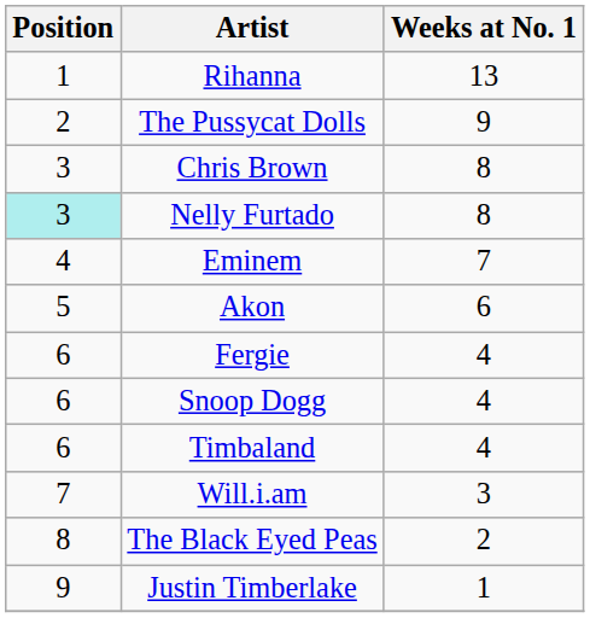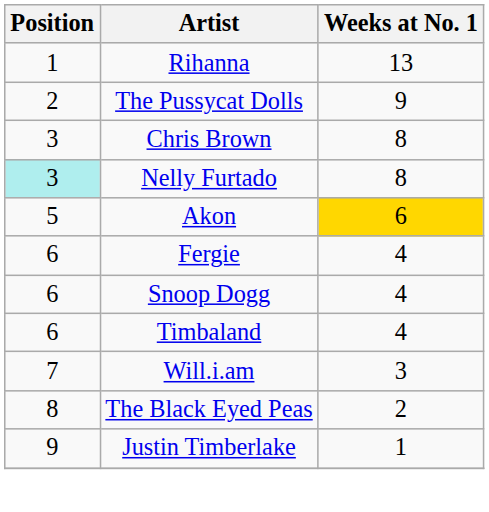 <table class="wikitable">
 <tr>
 <th style="text-align: center;">Position</th>
 <th style="text-align: center;">Artist</th>
 <th style="text-align: center;">Weeks at No. 1</th>
 </tr>
 <tr>
 <td style="text-align: center;">1</td>
 <td style="text-align: center;"><a href='#'>Rihanna</a></td>
 <td style="text-align: center;">13</td>
 </tr>
 <tr>
 <td style="text-align: center;">2</td>
 <td style="text-align: center;"><a href='#'>The Pussycat Dolls</a></td>
 <td style="text-align: center;">9</td>
 </tr>
 <tr>
 <td style="text-align: center;">3</td>
 <td style="text-align: center;"><a href='#'>Chris Brown</a></td>
 <td style="text-align: center;">8</td>
 </tr>
 <tr>
 <td style="background: paleturquoise; text-align: center;">3</td>
 <td style="text-align: center;"><a href='#'>Nelly Furtado</a></td>
 <td style="text-align: center;">8</td>
 </tr>
 <tr>
-<td style="text-align: center;">4</td>
-<td style="text-align: center;"><a href='#'>Eminem</a></td>
-<td style="text-align: center;">7</td>
-</tr>
-<tr>
 <td style="text-align: center;">5</td>
 <td style="text-align: center;"><a href='#'>Akon</a></td>
-<td style="text-align: center;">6</td>
+<td style="background: gold; text-align: center;">6</td>
 </tr>
 <tr>
 <td style="text-align: center;">6</td>
 <td style="text-align: center;"><a href='#'>Fergie</a></td>
 <td style="text-align: center;">4</td>
 </tr>
 <tr>
 <td style="text-align: center;">6</td>
 <td style="text-align: center;"><a href='#'>Snoop Dogg</a></td>
 <td style="text-align: center;">4</td>
 </tr>
 <tr>
 <td style="text-align: center;">6</td>
 <td style="text-align: center;"><a href='#'>Timbaland</a></td>
 <td style="text-align: center;">4</td>
 </tr>
 <tr>
 <td style="text-align: center;">7</td>
 <td style="text-align: center;"><a href='#'>Will.i.am</a></td>
 <td style="text-align: center;">3</td>
 </tr>
 <tr>
 <td style="text-align: center;">8</td>
 <td style="text-align: center;"><a href='#'>The Black Eyed Peas</a></td>
 <td style="text-align: center;">2</td>
 </tr>
 <tr>
 <td style="text-align: center;">9</td>
 <td style="text-align: center;"><a href='#'>Justin Timberlake</a></td>
 <td style="text-align: center;">1</td>
 </tr>
 <tr>
 </tr>
 </table>
